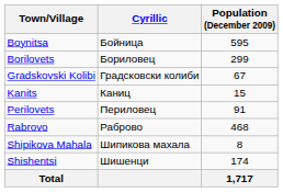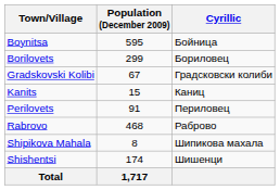 <table class="wikitable sortable">
 <tr>
 <th>Town/Village</th>
+<th>Population<br><small>(December 2009)</small></th>
 <th><a href='#'>Cyrillic</a></th>
-<th>Population<br><small>(December 2009)</small></th>
 </tr>
 <tr>
 <td><a href='#'>Boynitsa</a></td>
+<td align="center">595</td>
 <td>Бойница</td>
-<td align="center">595</td>
 </tr>
 <tr>
 <td><a href='#'>Borilovets</a></td>
+<td align="center">299</td>
 <td>Бориловец</td>
-<td align="center">299</td>
 </tr>
 <tr>
 <td><a href='#'>Gradskovski Kolibi</a></td>
+<td align="center">67</td>
 <td>Градсковски колиби</td>
-<td align="center">67</td>
 </tr>
 <tr>
 <td><a href='#'>Kanits</a></td>
+<td align="center">15</td>
 <td>Каниц</td>
-<td align="center">15</td>
 </tr>
 <tr>
 <td><a href='#'>Perilovets</a></td>
+<td align="center">91</td>
 <td>Периловец</td>
-<td align="center">91</td>
 </tr>
 <tr>
 <td><a href='#'>Rabrovo</a></td>
+<td align="center">468</td>
 <td>Раброво</td>
-<td align="center">468</td>
 </tr>
 <tr>
 <td><a href='#'>Shipikova Mahala</a></td>
+<td align="center">8</td>
 <td>Шипикова махала</td>
-<td align="center">8</td>
 </tr>
 <tr>
 <td><a href='#'>Shishentsi</a></td>
+<td align="center">174</td>
 <td>Шишенци</td>
-<td align="center">174</td>
 </tr>
 <tr>
 <th>Total</th>
+<th align="center">1,717</th>
 <th></th>
-<th align="center">1,717</th>
 </tr>
 </table>
